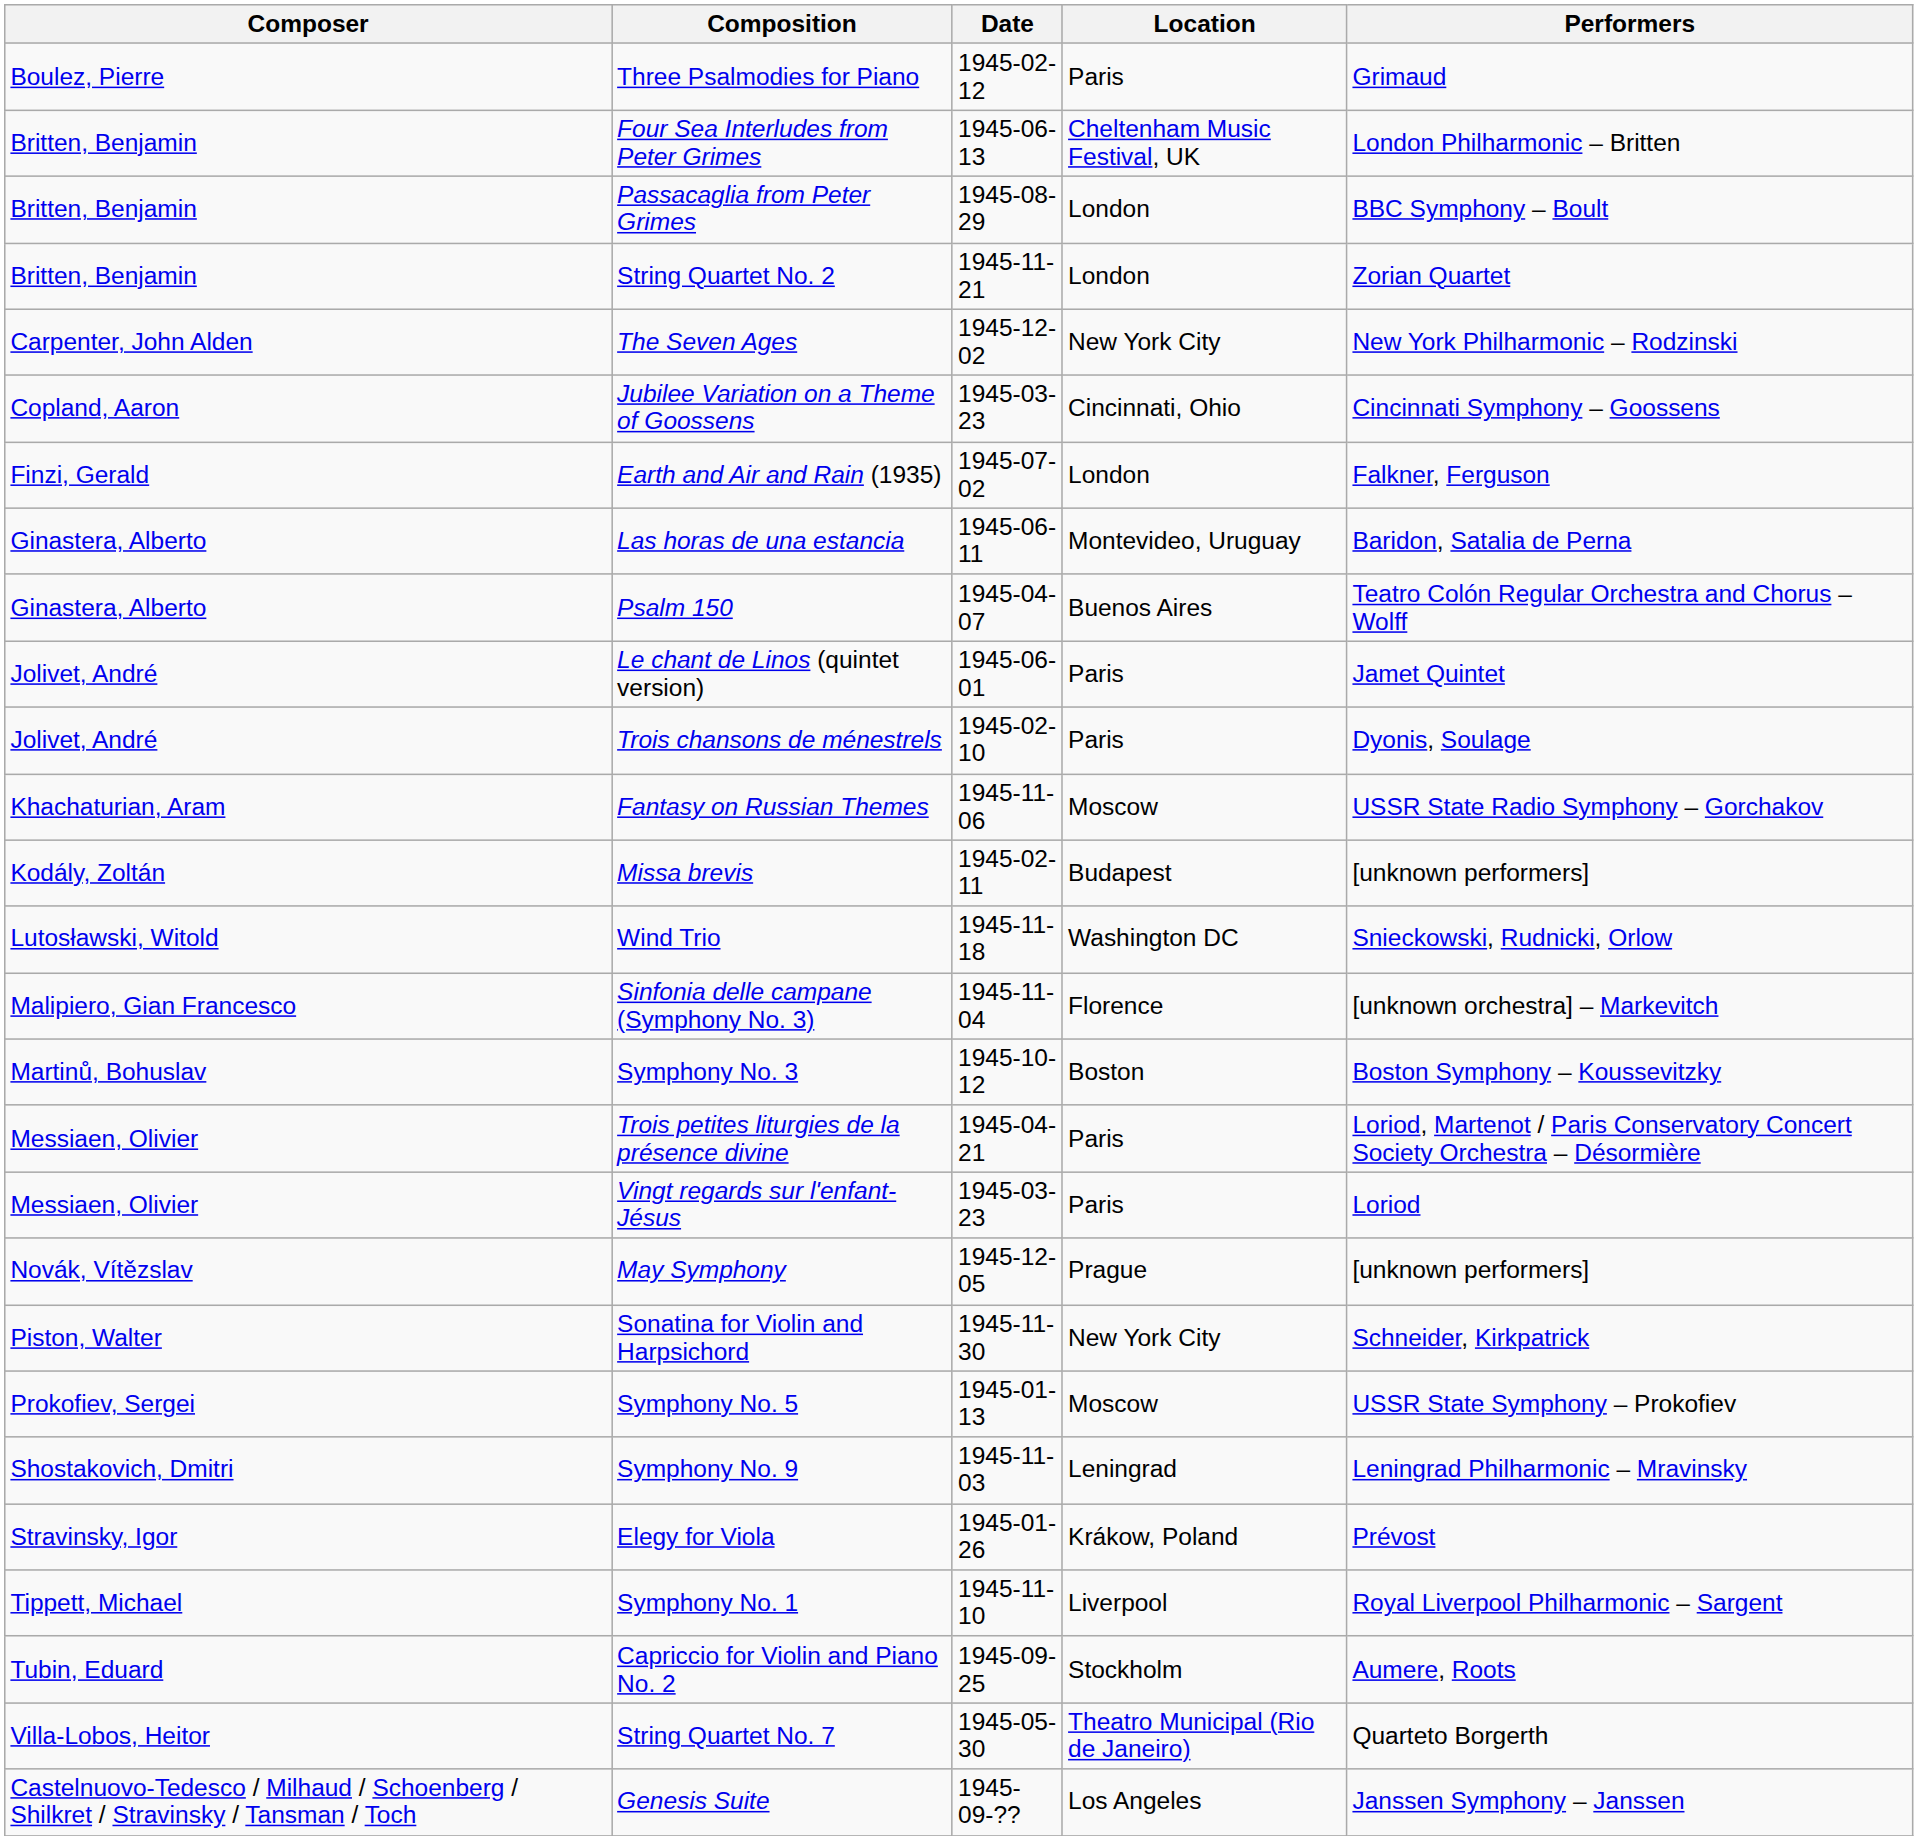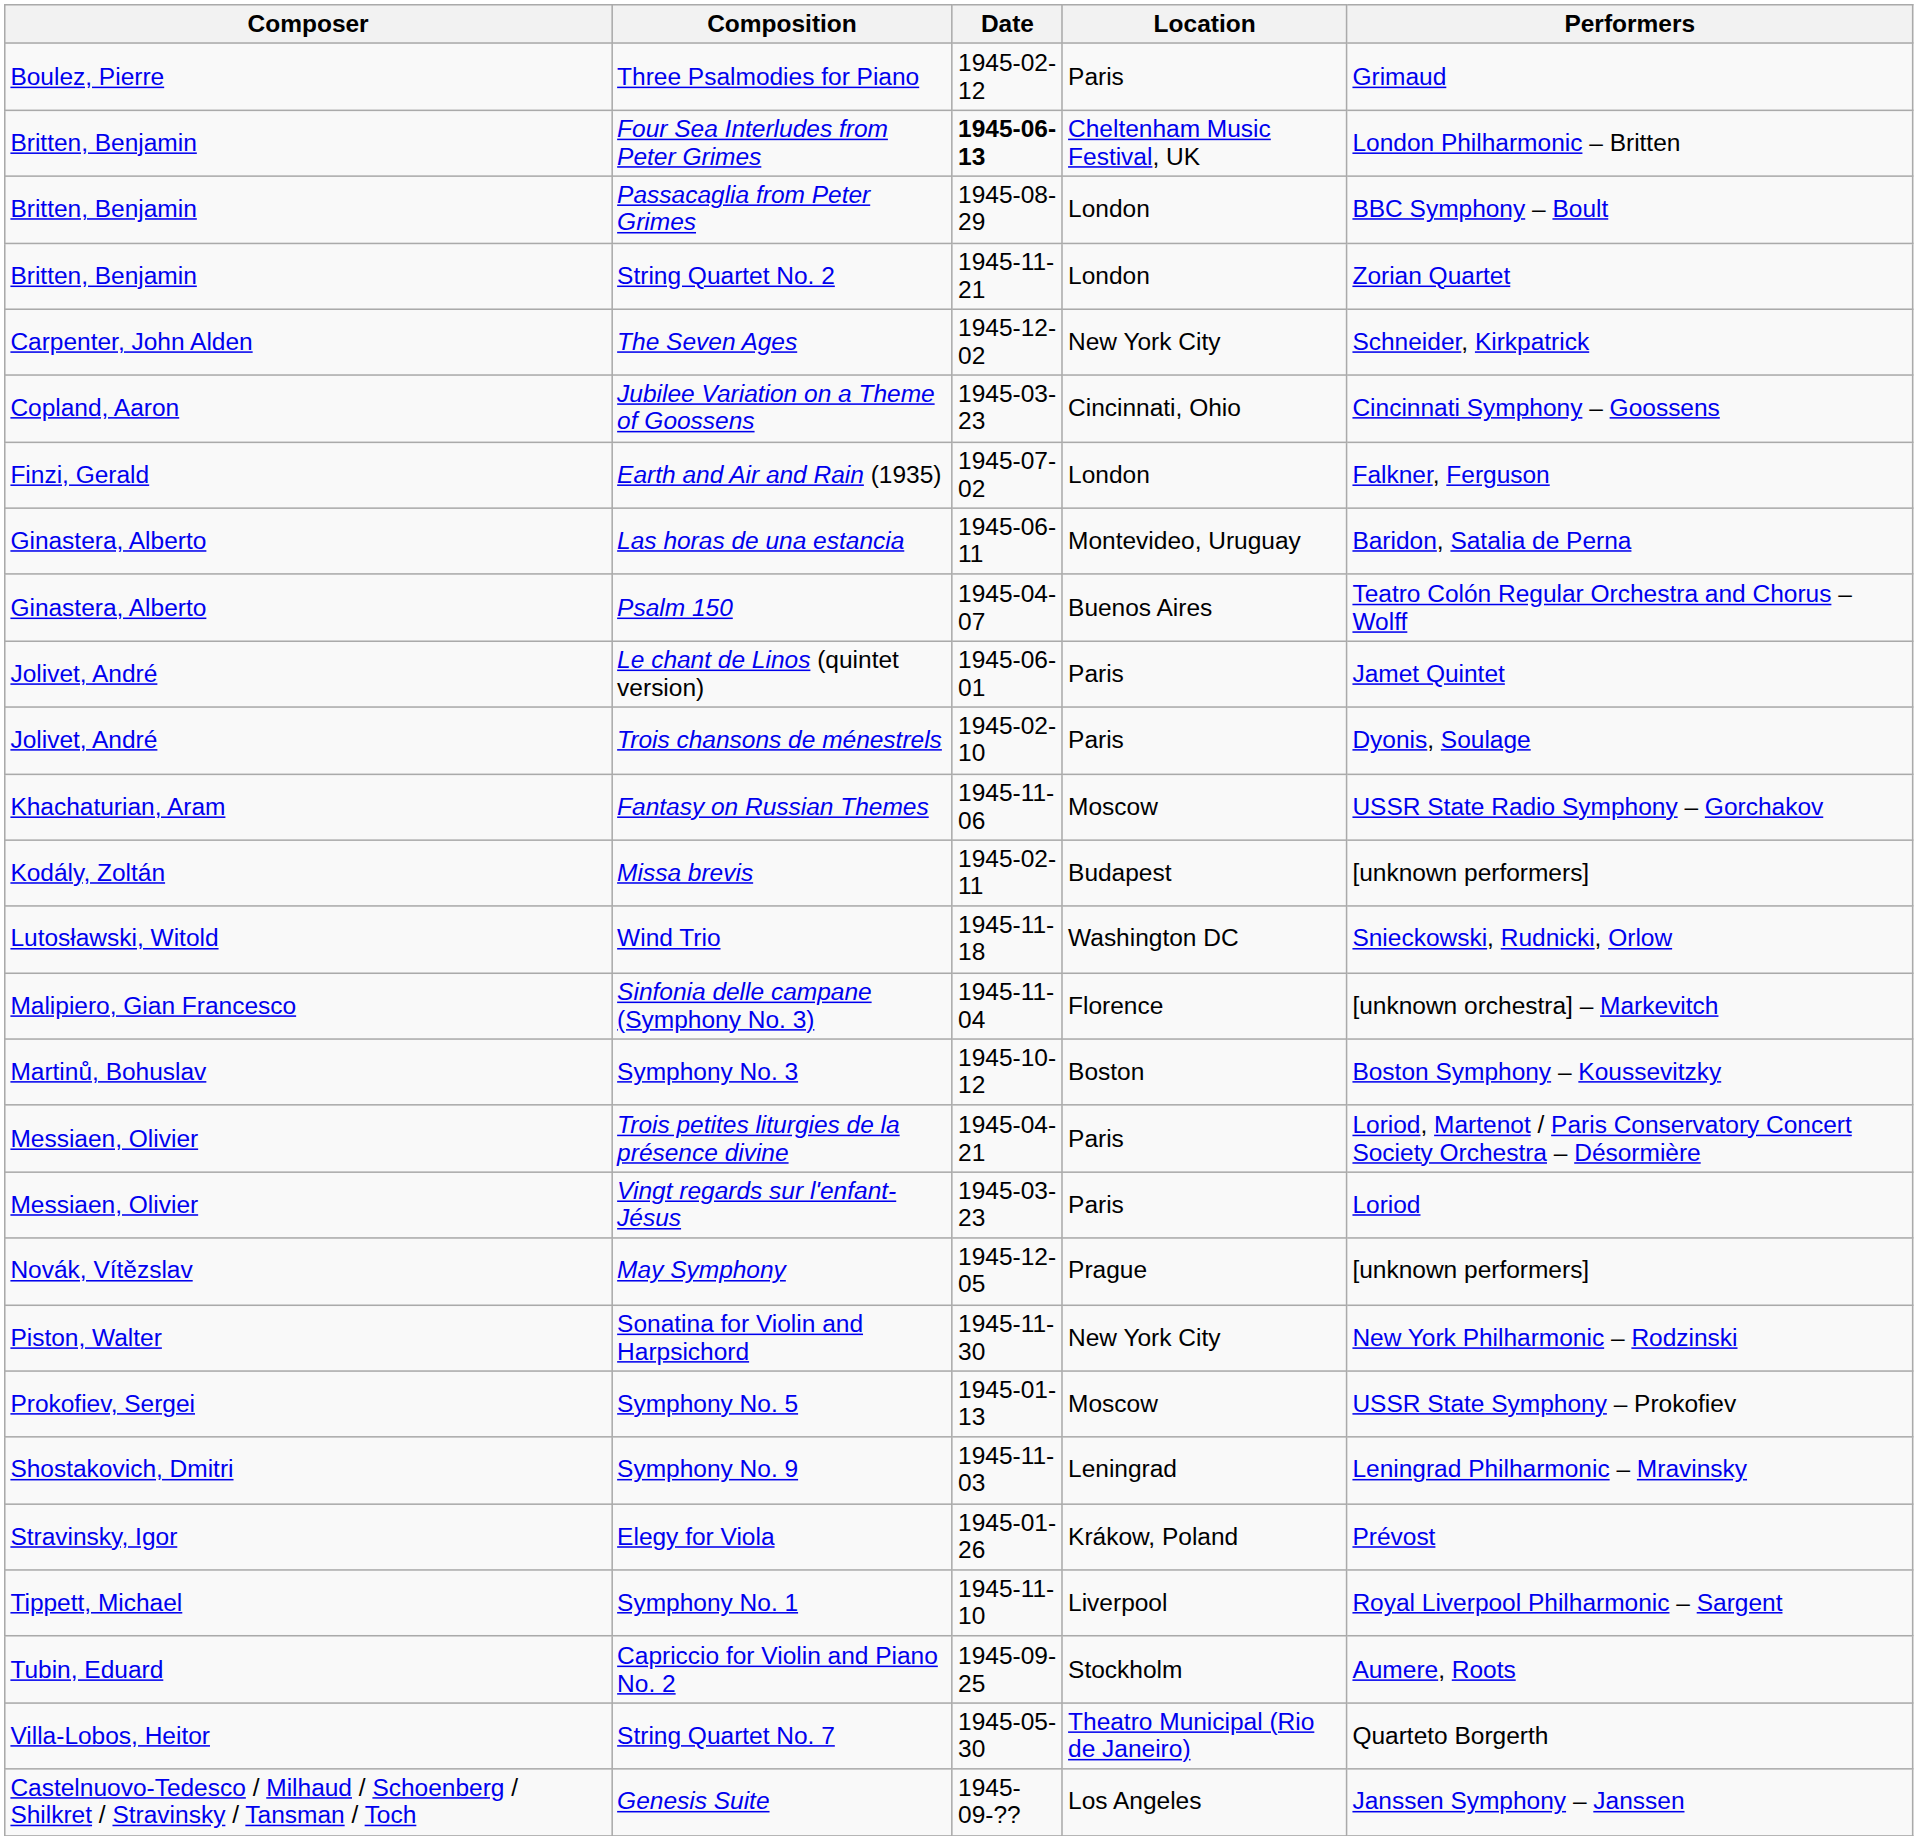 <table class="wikitable sortable">
 <tr>
 <th>Composer</th>
 <th>Composition</th>
 <th>Date</th>
 <th>Location</th>
 <th>Performers</th>
 </tr>
 <tr>
 <td><a href='#'>Boulez, Pierre</a></td>
 <td><a href='#'>Three Psalmodies for Piano</a></td>
 <td>1945-02-12</td>
 <td>Paris</td>
 <td><a href='#'>Grimaud</a></td>
 </tr>
 <tr>
 <td><a href='#'>Britten, Benjamin</a></td>
 <td><em><a href='#'>Four Sea Interludes from Peter Grimes</a></em></td>
-<td>1945-06-13</td>
+<td><strong>1945-06-13</strong></td>
 <td><a href='#'>Cheltenham Music Festival</a>, UK</td>
 <td><a href='#'>London Philharmonic</a> – Britten</td>
 </tr>
 <tr>
 <td><a href='#'>Britten, Benjamin</a></td>
 <td><em><a href='#'>Passacaglia from Peter Grimes</a></em></td>
 <td>1945-08-29</td>
 <td>London</td>
 <td><a href='#'>BBC Symphony</a> – <a href='#'>Boult</a></td>
 </tr>
 <tr>
 <td><a href='#'>Britten, Benjamin</a></td>
 <td><a href='#'>String Quartet No. 2</a></td>
 <td>1945-11-21</td>
 <td>London</td>
 <td><a href='#'>Zorian Quartet</a></td>
 </tr>
 <tr>
 <td><a href='#'>Carpenter, John Alden</a></td>
 <td><em><a href='#'>The Seven Ages</a></em></td>
 <td>1945-12-02</td>
 <td>New York City</td>
-<td><a href='#'>New York Philharmonic</a> – <a href='#'>Rodzinski</a></td>
+<td><a href='#'>Schneider</a>, <a href='#'>Kirkpatrick</a></td>
 </tr>
 <tr>
 <td><a href='#'>Copland, Aaron</a></td>
 <td><em><a href='#'>Jubilee Variation on a Theme of Goossens</a></em></td>
 <td>1945-03-23</td>
 <td>Cincinnati, Ohio</td>
 <td><a href='#'>Cincinnati Symphony</a> – <a href='#'>Goossens</a></td>
 </tr>
 <tr>
 <td><a href='#'>Finzi, Gerald</a></td>
 <td><em><a href='#'>Earth and Air and Rain</a></em> (1935)</td>
 <td>1945-07-02</td>
 <td>London</td>
 <td><a href='#'>Falkner</a>, <a href='#'>Ferguson</a></td>
 </tr>
 <tr>
 <td><a href='#'>Ginastera, Alberto</a></td>
 <td><em><a href='#'>Las horas de una estancia</a></em></td>
 <td>1945-06-11</td>
 <td>Montevideo, Uruguay</td>
 <td><a href='#'>Baridon</a>, <a href='#'>Satalia de Perna</a></td>
 </tr>
 <tr>
 <td><a href='#'>Ginastera, Alberto</a></td>
 <td><em><a href='#'>Psalm 150</a></em></td>
 <td>1945-04-07</td>
 <td>Buenos Aires</td>
 <td><a href='#'>Teatro Colón Regular Orchestra and Chorus</a> – <a href='#'>Wolff</a></td>
 </tr>
 <tr>
 <td><a href='#'>Jolivet, André</a></td>
 <td><em><a href='#'>Le chant de Linos</a></em> (quintet version)</td>
 <td>1945-06-01</td>
 <td>Paris</td>
 <td><a href='#'>Jamet Quintet</a></td>
 </tr>
 <tr>
 <td><a href='#'>Jolivet, André</a></td>
 <td><em><a href='#'>Trois chansons de ménestrels</a></em></td>
 <td>1945-02-10</td>
 <td>Paris</td>
 <td><a href='#'>Dyonis</a>, <a href='#'>Soulage</a></td>
 </tr>
 <tr>
 <td><a href='#'>Khachaturian, Aram</a></td>
 <td><em><a href='#'>Fantasy on Russian Themes</a></em></td>
 <td>1945-11-06</td>
 <td>Moscow</td>
 <td><a href='#'>USSR State Radio Symphony</a> – <a href='#'>Gorchakov</a></td>
 </tr>
 <tr>
 <td><a href='#'>Kodály, Zoltán</a></td>
 <td><em><a href='#'>Missa brevis</a></em></td>
 <td>1945-02-11</td>
 <td>Budapest</td>
 <td>[unknown performers]</td>
 </tr>
 <tr>
 <td><a href='#'>Lutosławski, Witold</a></td>
 <td><a href='#'>Wind Trio</a></td>
 <td>1945-11-18</td>
 <td>Washington DC</td>
 <td><a href='#'>Snieckowski</a>, <a href='#'>Rudnicki</a>, <a href='#'>Orlow</a></td>
 </tr>
 <tr>
 <td><a href='#'>Malipiero, Gian Francesco</a></td>
 <td><a href='#'><em>Sinfonia delle campane</em> (Symphony No. 3)</a></td>
 <td>1945-11-04</td>
 <td>Florence</td>
 <td>[unknown orchestra] – <a href='#'>Markevitch</a></td>
 </tr>
 <tr>
 <td><a href='#'>Martinů, Bohuslav</a></td>
 <td><a href='#'>Symphony No. 3</a></td>
 <td>1945-10-12</td>
 <td>Boston</td>
 <td><a href='#'>Boston Symphony</a> – <a href='#'>Koussevitzky</a></td>
 </tr>
 <tr>
 <td><a href='#'>Messiaen, Olivier</a></td>
 <td><em><a href='#'>Trois petites liturgies de la présence divine</a></em></td>
 <td>1945-04-21</td>
 <td>Paris</td>
 <td><a href='#'>Loriod</a>, <a href='#'>Martenot</a> / <a href='#'>Paris Conservatory Concert Society Orchestra</a> – <a href='#'>Désormière</a></td>
 </tr>
 <tr>
 <td><a href='#'>Messiaen, Olivier</a></td>
 <td><em><a href='#'>Vingt regards sur l'enfant-Jésus</a></em></td>
 <td>1945-03-23</td>
 <td>Paris</td>
 <td><a href='#'>Loriod</a></td>
 </tr>
 <tr>
 <td><a href='#'>Novák, Vítězslav</a></td>
 <td><em><a href='#'>May Symphony</a></em></td>
 <td>1945-12-05</td>
 <td>Prague</td>
 <td>[unknown performers]</td>
 </tr>
 <tr>
 <td><a href='#'>Piston, Walter</a></td>
 <td><a href='#'>Sonatina for Violin and Harpsichord</a></td>
 <td>1945-11-30</td>
 <td>New York City</td>
-<td><a href='#'>Schneider</a>, <a href='#'>Kirkpatrick</a></td>
+<td><a href='#'>New York Philharmonic</a> – <a href='#'>Rodzinski</a></td>
 </tr>
 <tr>
 <td><a href='#'>Prokofiev, Sergei</a></td>
 <td><a href='#'>Symphony No. 5</a></td>
 <td>1945-01-13</td>
 <td>Moscow</td>
 <td><a href='#'>USSR State Symphony</a> – Prokofiev</td>
 </tr>
 <tr>
 <td><a href='#'>Shostakovich, Dmitri</a></td>
 <td><a href='#'>Symphony No. 9</a></td>
 <td>1945-11-03</td>
 <td>Leningrad</td>
 <td><a href='#'>Leningrad Philharmonic</a> – <a href='#'>Mravinsky</a></td>
 </tr>
 <tr>
 <td><a href='#'>Stravinsky, Igor</a></td>
 <td><a href='#'>Elegy for Viola</a></td>
 <td>1945-01-26</td>
 <td>Krákow, Poland</td>
 <td><a href='#'>Prévost</a></td>
 </tr>
 <tr>
 <td><a href='#'>Tippett, Michael</a></td>
 <td><a href='#'>Symphony No. 1</a></td>
 <td>1945-11-10</td>
 <td>Liverpool</td>
 <td><a href='#'>Royal Liverpool Philharmonic</a> – <a href='#'>Sargent</a></td>
 </tr>
 <tr>
 <td><a href='#'>Tubin, Eduard</a></td>
 <td><a href='#'>Capriccio for Violin and Piano No. 2</a></td>
 <td>1945-09-25</td>
 <td>Stockholm</td>
 <td><a href='#'>Aumere</a>, <a href='#'>Roots</a></td>
 </tr>
 <tr>
 <td><a href='#'>Villa-Lobos, Heitor</a></td>
 <td><a href='#'>String Quartet No. 7</a></td>
 <td>1945-05-30</td>
 <td><a href='#'>Theatro Municipal (Rio de Janeiro)</a></td>
 <td>Quarteto Borgerth</td>
 </tr>
 <tr>
 <td><a href='#'>Castelnuovo-Tedesco</a> / <a href='#'>Milhaud</a> / <a href='#'>Schoenberg</a> / <a href='#'>Shilkret</a> / <a href='#'>Stravinsky</a> / <a href='#'>Tansman</a> / <a href='#'>Toch</a></td>
 <td><em><a href='#'>Genesis Suite</a></em></td>
 <td>1945-09-??</td>
 <td>Los Angeles</td>
 <td><a href='#'>Janssen Symphony</a> – <a href='#'>Janssen</a></td>
 </tr>
 <tr>
 </tr>
 </table>
